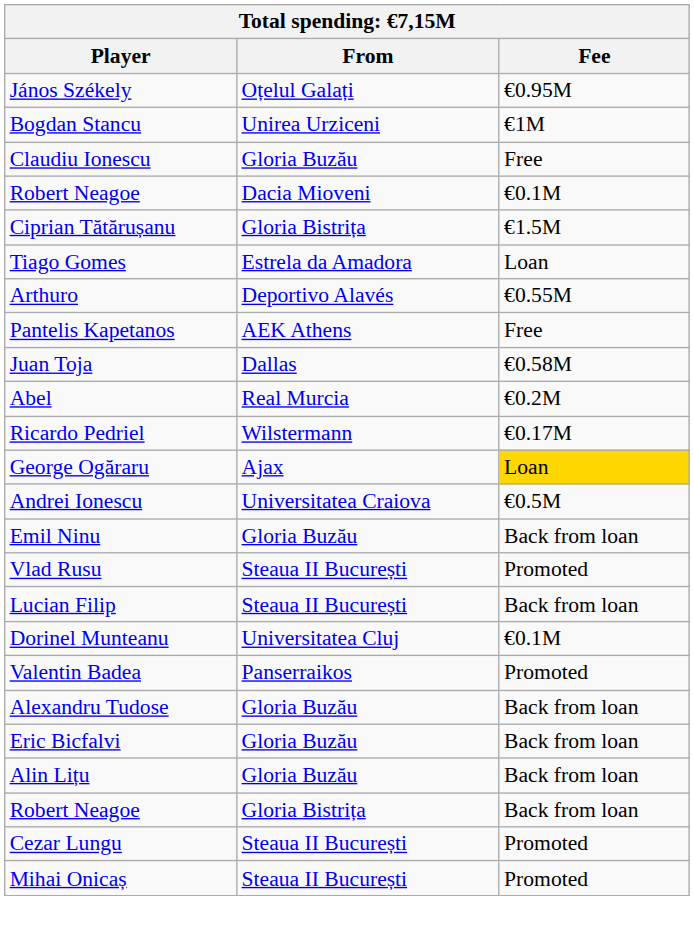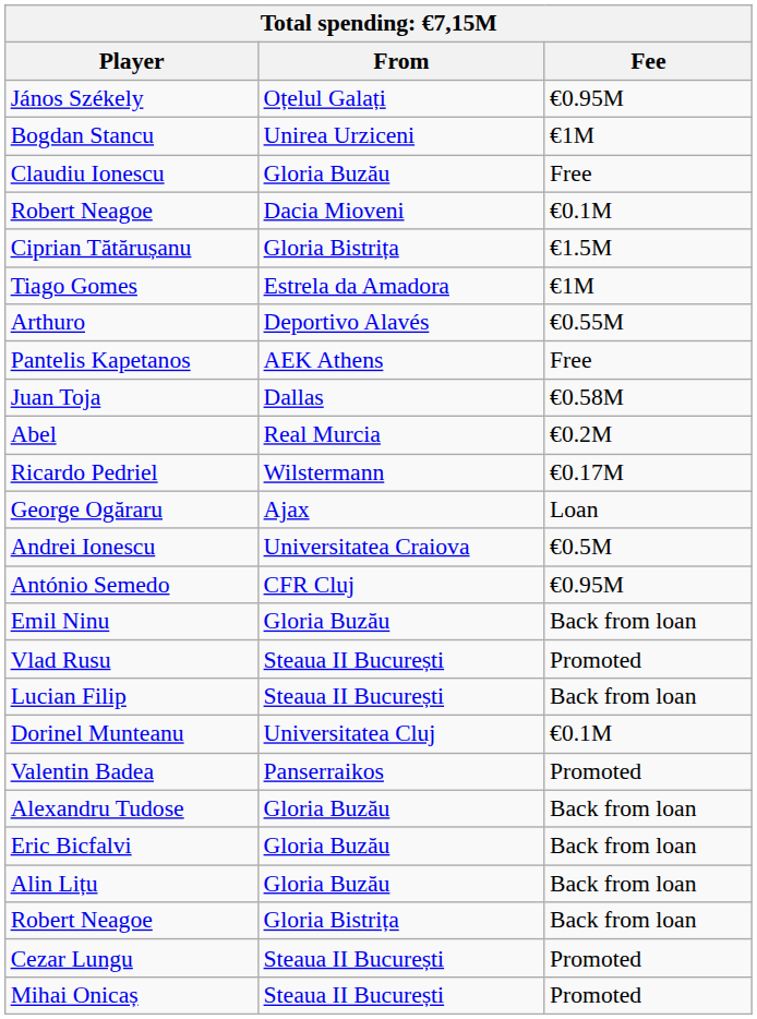 <table class="wikitable collapsible">
 <tr>
 <th colspan="3" width="500">Total spending: €7,15M</th>
 </tr>
 <tr>
 <th>Player</th>
 <th>From</th>
 <th>Fee</th>
 </tr>
 <tr>
 <td> <a href='#'>János Székely</a></td>
 <td> <a href='#'>Oțelul Galați</a></td>
 <td>€0.95M</td>
 </tr>
 <tr>
 <td> <a href='#'>Bogdan Stancu</a></td>
 <td> <a href='#'>Unirea Urziceni</a></td>
 <td>€1M</td>
 </tr>
 <tr>
 <td> <a href='#'>Claudiu Ionescu</a></td>
 <td> <a href='#'>Gloria Buzău</a></td>
 <td>Free</td>
 </tr>
 <tr>
 <td> <a href='#'>Robert Neagoe</a></td>
 <td> <a href='#'>Dacia Mioveni</a></td>
 <td>€0.1M</td>
 </tr>
 <tr>
 <td> <a href='#'>Ciprian Tătărușanu</a></td>
 <td> <a href='#'>Gloria Bistrița</a></td>
 <td>€1.5M</td>
 </tr>
 <tr>
 <td> <a href='#'>Tiago Gomes</a></td>
 <td> <a href='#'>Estrela da Amadora</a></td>
-<td>Loan</td>
+<td>€1M</td>
 </tr>
 <tr>
 <td> <a href='#'>Arthuro</a></td>
 <td> <a href='#'>Deportivo Alavés</a></td>
 <td>€0.55M</td>
 </tr>
 <tr>
 <td> <a href='#'>Pantelis Kapetanos</a></td>
 <td> <a href='#'>AEK Athens</a></td>
 <td>Free</td>
 </tr>
 <tr>
 <td> <a href='#'>Juan Toja</a></td>
 <td> <a href='#'>Dallas</a></td>
 <td>€0.58M</td>
 </tr>
 <tr>
 <td> <a href='#'>Abel</a></td>
 <td> <a href='#'>Real Murcia</a></td>
 <td>€0.2M</td>
 </tr>
 <tr>
 <td> <a href='#'>Ricardo Pedriel</a></td>
 <td> <a href='#'>Wilstermann</a></td>
 <td>€0.17M</td>
 </tr>
 <tr>
 <td> <a href='#'>George Ogăraru</a></td>
 <td> <a href='#'>Ajax</a></td>
-<td style="background: gold;">Loan</td>
+<td>Loan</td>
 </tr>
 <tr>
 <td> <a href='#'>Andrei Ionescu</a></td>
 <td> <a href='#'>Universitatea Craiova</a></td>
 <td>€0.5M</td>
+</tr>
+<tr>
+<td> <a href='#'>António Semedo</a></td>
+<td> <a href='#'>CFR Cluj</a></td>
+<td>€0.95M</td>
 </tr>
 <tr>
 <td> <a href='#'>Emil Ninu</a></td>
 <td> <a href='#'>Gloria Buzău</a></td>
 <td>Back from loan</td>
 </tr>
 <tr>
 <td> <a href='#'>Vlad Rusu</a></td>
 <td> <a href='#'>Steaua II București</a></td>
 <td>Promoted</td>
 </tr>
 <tr>
 <td> <a href='#'>Lucian Filip</a></td>
 <td> <a href='#'>Steaua II București</a></td>
 <td>Back from loan</td>
 </tr>
 <tr>
 <td> <a href='#'>Dorinel Munteanu</a></td>
 <td> <a href='#'>Universitatea Cluj</a></td>
 <td>€0.1M</td>
 </tr>
 <tr>
 <td> <a href='#'>Valentin Badea</a></td>
 <td> <a href='#'>Panserraikos</a></td>
 <td>Promoted</td>
 </tr>
 <tr>
 <td> <a href='#'>Alexandru Tudose</a></td>
 <td> <a href='#'>Gloria Buzău</a></td>
 <td>Back from loan</td>
 </tr>
 <tr>
 <td> <a href='#'>Eric Bicfalvi</a></td>
 <td> <a href='#'>Gloria Buzău</a></td>
 <td>Back from loan</td>
 </tr>
 <tr>
 <td> <a href='#'>Alin Lițu</a></td>
 <td> <a href='#'>Gloria Buzău</a></td>
 <td>Back from loan</td>
 </tr>
 <tr>
 <td> <a href='#'>Robert Neagoe</a></td>
 <td> <a href='#'>Gloria Bistrița</a></td>
 <td>Back from loan</td>
 </tr>
 <tr>
 <td> <a href='#'>Cezar Lungu</a></td>
 <td> <a href='#'>Steaua II București</a></td>
 <td>Promoted</td>
 </tr>
 <tr>
 <td> <a href='#'>Mihai Onicaș</a></td>
 <td> <a href='#'>Steaua II București</a></td>
 <td>Promoted</td>
 </tr>
 </table>
